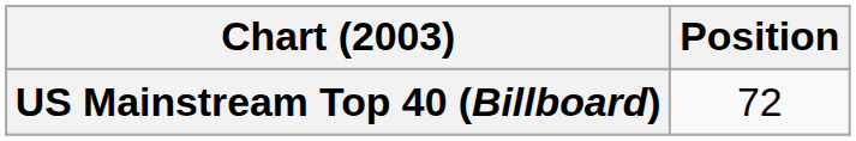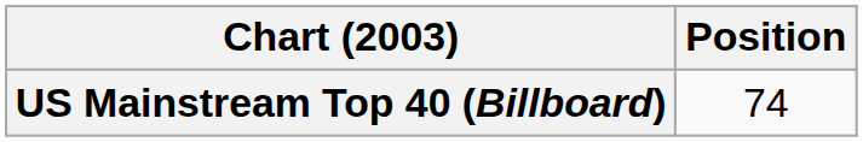 <table class="wikitable plainrowheaders" style="text-align:center">
 <tr>
 <th>Chart (2003)</th>
 <th>Position</th>
 </tr>
 <tr>
 <th scope="row">US Mainstream Top 40 (<em>Billboard</em>)</th>
-<td>72</td>
+<td>74</td>
 </tr>
 </table>
